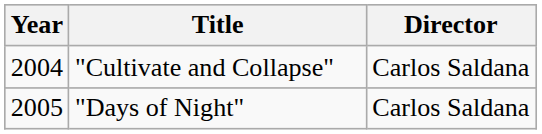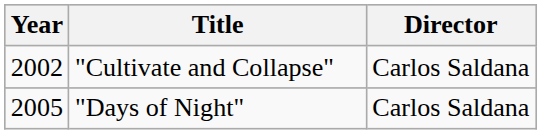 <table class="wikitable" border="1">
 <tr>
 <th>Year</th>
 <th width="175">Title</th>
 <th>Director</th>
 </tr>
 <tr>
-<td>2004</td>
+<td>2002</td>
 <td>"Cultivate and Collapse"</td>
 <td>Carlos Saldana</td>
 </tr>
 <tr>
 <td>2005</td>
 <td>"Days of Night"</td>
 <td>Carlos Saldana</td>
 </tr>
 </table>
